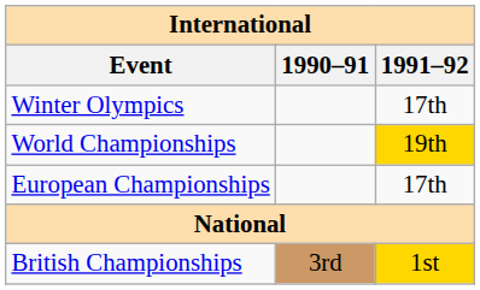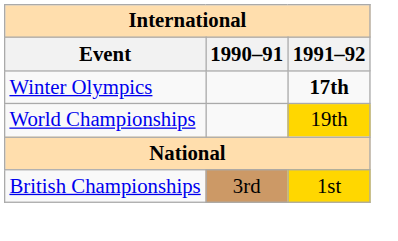 <table class="wikitable" style="text-align:center">
 <tr>
 <th style="background-color: #ffdead; " colspan=3 align=center>International</th>
 </tr>
 <tr>
 <th>Event</th>
 <th>1990–91</th>
 <th>1991–92</th>
 </tr>
 <tr>
 <td align=left><a href='#'>Winter Olympics</a></td>
 <td></td>
-<td>17th</td>
+<td><strong>17th</strong></td>
 </tr>
 <tr>
 <td align=left><a href='#'>World Championships</a></td>
 <td></td>
 <td style="background: gold;">19th</td>
-</tr>
-<tr>
-<td align=left><a href='#'>European Championships</a></td>
-<td></td>
-<td>17th</td>
 </tr>
 <tr>
 <th style="background-color: #ffdead; " colspan=3 align=center>National</th>
 </tr>
 <tr>
 <td align=left><a href='#'>British Championships</a></td>
 <td bgcolor=cc9966>3rd</td>
 <td bgcolor=gold>1st</td>
 </tr>
 </table>
